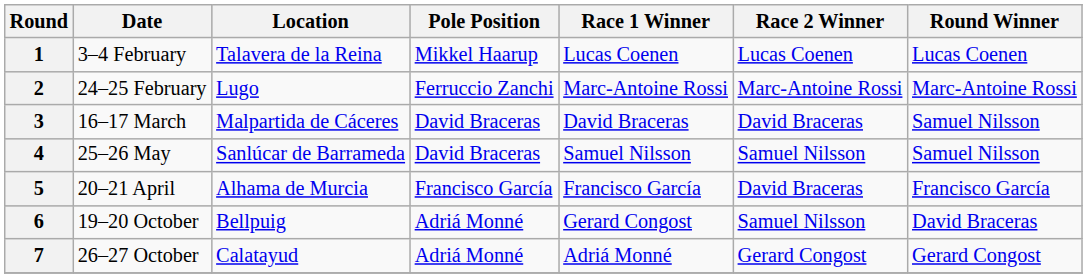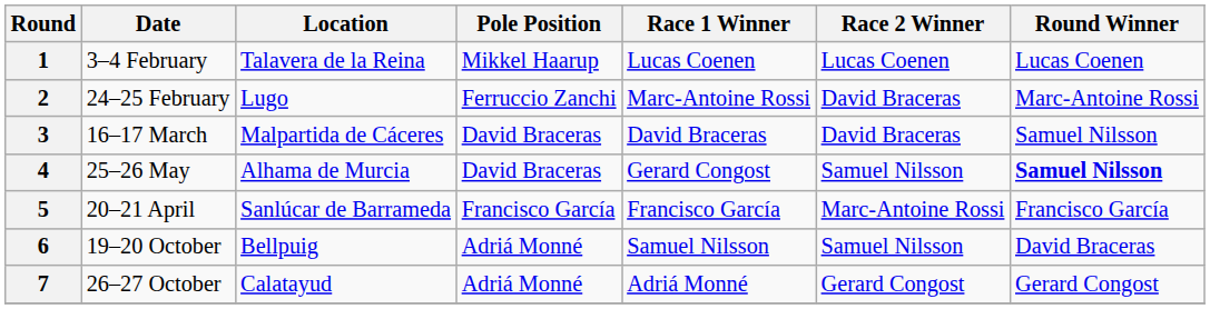 <table class="wikitable" style="font-size: 85%;">
 <tr>
 <th>Round</th>
 <th>Date</th>
 <th>Location</th>
 <th>Pole Position</th>
 <th>Race 1 Winner</th>
 <th>Race 2 Winner</th>
 <th>Round Winner</th>
 </tr>
 <tr>
 <th>1</th>
 <td>3–4 February</td>
 <td> <a href='#'>Talavera de la Reina</a></td>
 <td> <a href='#'>Mikkel Haarup</a></td>
 <td> <a href='#'>Lucas Coenen</a></td>
 <td> <a href='#'>Lucas Coenen</a></td>
 <td> <a href='#'>Lucas Coenen</a></td>
 </tr>
 <tr>
 <th>2</th>
 <td>24–25 February</td>
 <td> <a href='#'>Lugo</a></td>
 <td> <a href='#'>Ferruccio Zanchi</a></td>
 <td> <a href='#'>Marc-Antoine Rossi</a></td>
-<td> <a href='#'>Marc-Antoine Rossi</a></td>
+<td> <a href='#'>David Braceras</a></td>
 <td> <a href='#'>Marc-Antoine Rossi</a></td>
 </tr>
 <tr>
 <th>3</th>
 <td>16–17 March</td>
 <td> <a href='#'>Malpartida de Cáceres</a></td>
 <td> <a href='#'>David Braceras</a></td>
 <td> <a href='#'>David Braceras</a></td>
 <td> <a href='#'>David Braceras</a></td>
 <td> <a href='#'>Samuel Nilsson</a></td>
 </tr>
 <tr>
 <th>4</th>
 <td>25–26 May</td>
-<td> <a href='#'>Sanlúcar de Barrameda</a></td>
+<td> <a href='#'>Alhama de Murcia</a></td>
 <td> <a href='#'>David Braceras</a></td>
+<td> <a href='#'>Gerard Congost</a></td>
 <td> <a href='#'>Samuel Nilsson</a></td>
-<td> <a href='#'>Samuel Nilsson</a></td>
-<td> <a href='#'>Samuel Nilsson</a></td>
+<td><strong> <a href='#'>Samuel Nilsson</a></strong></td>
 </tr>
 <tr>
 <th>5</th>
 <td>20–21 April</td>
-<td> <a href='#'>Alhama de Murcia</a></td>
+<td> <a href='#'>Sanlúcar de Barrameda</a></td>
 <td> <a href='#'>Francisco García</a></td>
 <td> <a href='#'>Francisco García</a></td>
-<td> <a href='#'>David Braceras</a></td>
+<td> <a href='#'>Marc-Antoine Rossi</a></td>
 <td> <a href='#'>Francisco García</a></td>
 </tr>
 <tr>
 <th>6</th>
 <td>19–20 October</td>
 <td> <a href='#'>Bellpuig</a></td>
 <td> <a href='#'>Adriá Monné</a></td>
-<td> <a href='#'>Gerard Congost</a></td>
+<td> <a href='#'>Samuel Nilsson</a></td>
 <td> <a href='#'>Samuel Nilsson</a></td>
 <td> <a href='#'>David Braceras</a></td>
 </tr>
 <tr>
 <th>7</th>
 <td>26–27 October</td>
 <td> <a href='#'>Calatayud</a></td>
 <td> <a href='#'>Adriá Monné</a></td>
 <td> <a href='#'>Adriá Monné</a></td>
 <td> <a href='#'>Gerard Congost</a></td>
 <td> <a href='#'>Gerard Congost</a></td>
 </tr>
 <tr>
 </tr>
 </table>
